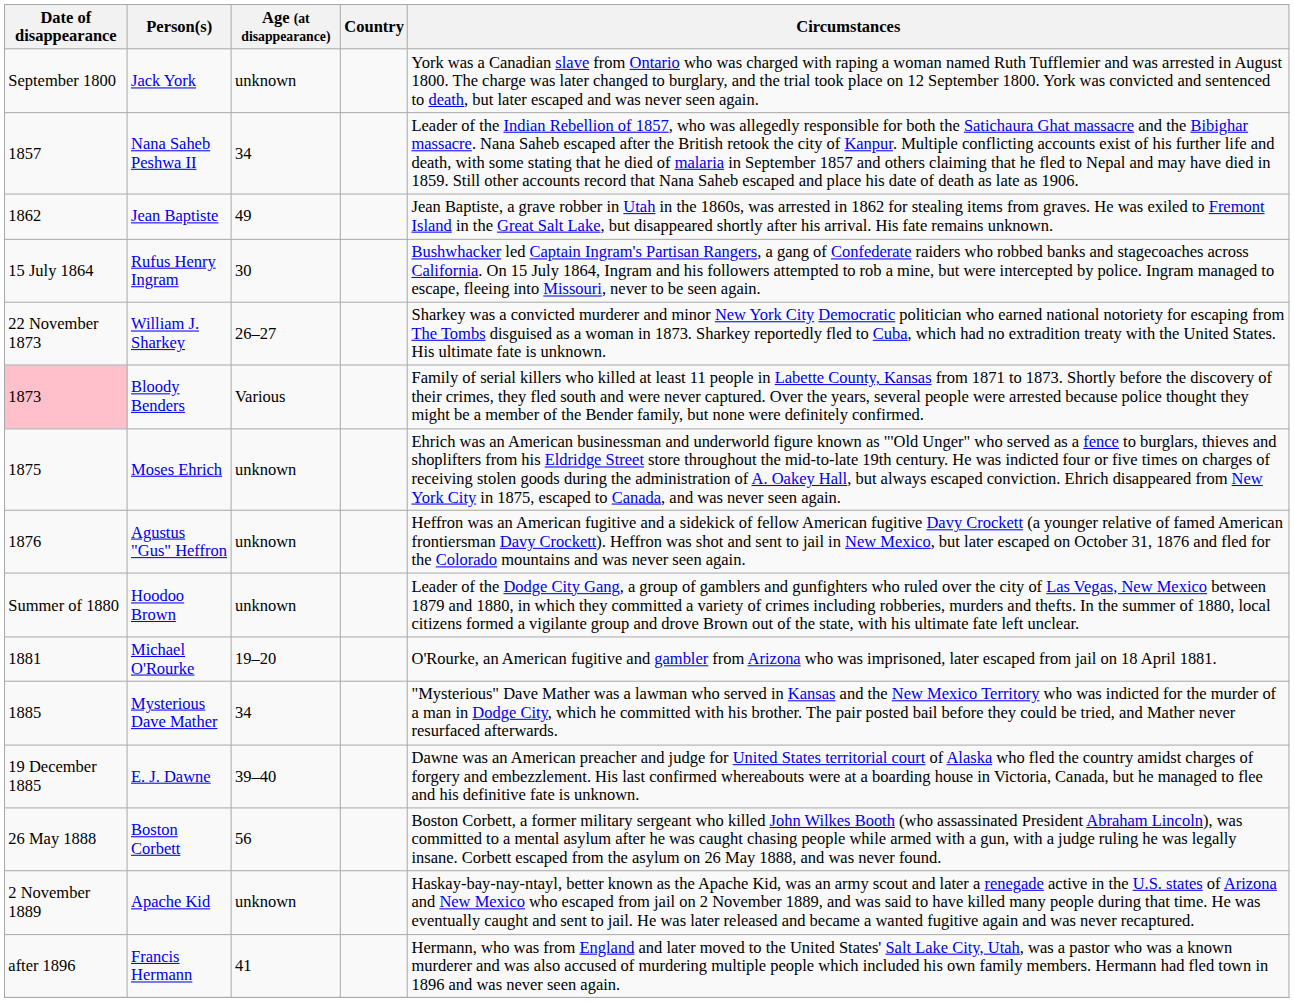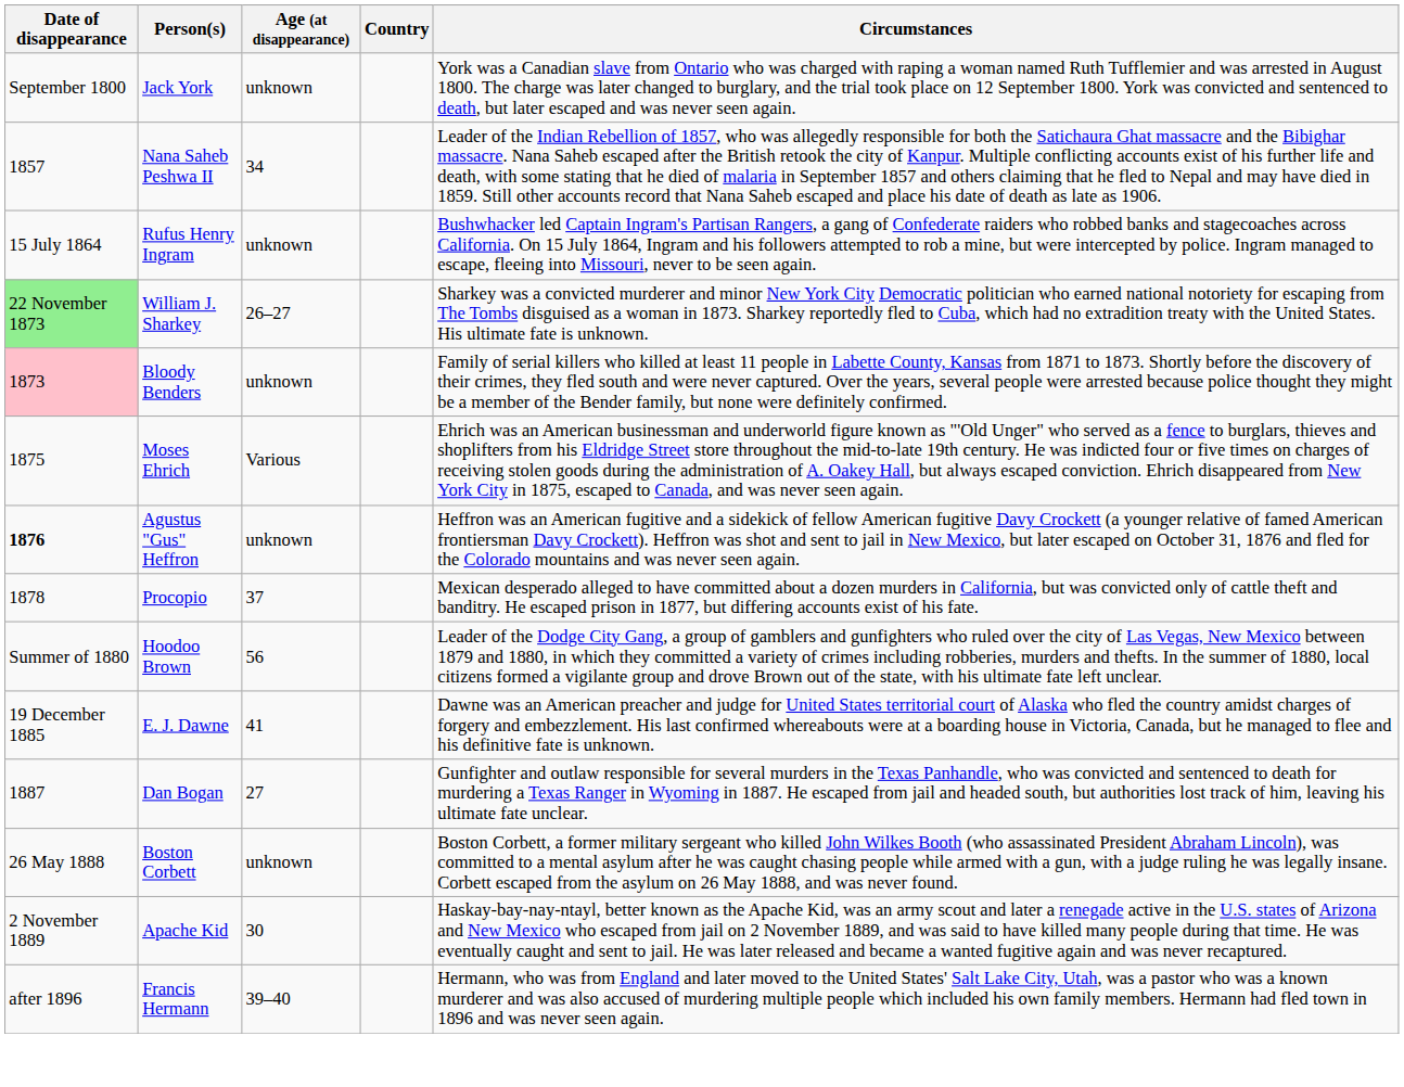 <table class="wikitable sortable zebra">
 <tr>
 <th data-sort-type="isoDate">Date of disappearance</th>
 <th data-sort-type="text">Person(s)</th>
 <th data-sort-type="text">Age <small>(at disappearance)</small></th>
 <th>Country</th>
 <th class="unsortable">Circumstances</th>
 </tr>
 <tr>
 <td>September 1800</td>
 <td><a href='#'>Jack York</a></td>
 <td>unknown</td>
 <td></td>
 <td>York was a Canadian <a href='#'>slave</a> from <a href='#'>Ontario</a> who was charged with raping a woman named Ruth Tufflemier and was arrested in August 1800. The charge was later changed to burglary, and the trial took place on 12 September 1800. York was convicted and sentenced to <a href='#'>death</a>, but later escaped and was never seen again.</td>
 </tr>
 <tr>
 <td>1857</td>
 <td><a href='#'>Nana Saheb Peshwa II</a></td>
 <td>34</td>
 <td></td>
 <td>Leader of the <a href='#'>Indian Rebellion of 1857</a>, who was allegedly responsible for both the <a href='#'>Satichaura Ghat massacre</a> and the <a href='#'>Bibighar massacre</a>. Nana Saheb escaped after the British retook the city of <a href='#'>Kanpur</a>. Multiple conflicting accounts exist of his further life and death, with some stating that he died of <a href='#'>malaria</a> in September 1857 and others claiming that he fled to Nepal and may have died in 1859. Still other accounts record that Nana Saheb escaped and place his date of death as late as 1906.</td>
 </tr>
 <tr>
-<td>1862</td>
-<td><a href='#'>Jean Baptiste</a></td>
-<td>49</td>
-<td></td>
-<td>Jean Baptiste, a grave robber in <a href='#'>Utah</a> in the 1860s, was arrested in 1862 for stealing items from graves. He was exiled to <a href='#'>Fremont Island</a> in the <a href='#'>Great Salt Lake</a>, but disappeared shortly after his arrival. His fate remains unknown.</td>
-</tr>
-<tr>
 <td rowspan="1">15 July 1864</td>
 <td><a href='#'>Rufus Henry Ingram</a></td>
-<td>30</td>
+<td>unknown</td>
 <td></td>
 <td><a href='#'>Bushwhacker</a> led <a href='#'>Captain Ingram's Partisan Rangers</a>, a gang of <a href='#'>Confederate</a> raiders who robbed banks and stagecoaches across <a href='#'>California</a>. On 15 July 1864, Ingram and his followers attempted to rob a mine, but were intercepted by police. Ingram managed to escape, fleeing into <a href='#'>Missouri</a>, never to be seen again.</td>
 </tr>
 <tr>
-<td data-sort-value="1873-11-22">22 November 1873</td>
+<td data-sort-value="1873-11-22" style="background: lightgreen;">22 November 1873</td>
 <td><a href='#'>William J. Sharkey</a></td>
 <td>26–27</td>
 <td></td>
 <td>Sharkey was a convicted murderer and minor <a href='#'>New York City</a> <a href='#'>Democratic</a> politician who earned national notoriety for escaping from <a href='#'>The Tombs</a> disguised as a woman in 1873. Sharkey reportedly fled to <a href='#'>Cuba</a>, which had no extradition treaty with the United States. His ultimate fate is unknown.</td>
 </tr>
 <tr>
 <td style="background: pink;">1873</td>
 <td><a href='#'>Bloody Benders</a></td>
-<td>Various</td>
+<td>unknown</td>
 <td></td>
 <td>Family of serial killers who killed at least 11 people in <a href='#'>Labette County, Kansas</a> from 1871 to 1873. Shortly before the discovery of their crimes, they fled south and were never captured. Over the years, several people were arrested because police thought they might be a member of the Bender family, but none were definitely confirmed.</td>
 </tr>
 <tr>
 <td>1875</td>
 <td><a href='#'>Moses Ehrich</a></td>
-<td>unknown</td>
+<td>Various</td>
 <td></td>
 <td>Ehrich was an American businessman and underworld figure known as "'Old Unger" who served as a <a href='#'>fence</a> to burglars, thieves and shoplifters from his <a href='#'>Eldridge Street</a> store throughout the mid-to-late 19th century. He was indicted four or five times on charges of receiving stolen goods during the administration of <a href='#'>A. Oakey Hall</a>, but always escaped conviction. Ehrich disappeared from <a href='#'>New York City</a> in 1875, escaped to <a href='#'>Canada</a>, and was never seen again.</td>
 </tr>
 <tr>
-<td>1876</td>
+<td><strong>1876</strong></td>
 <td><a href='#'>Agustus "Gus" Heffron</a></td>
 <td>unknown</td>
 <td></td>
 <td>Heffron was an American fugitive and a sidekick of fellow American fugitive <a href='#'>Davy Crockett</a> (a younger relative of famed American frontiersman <a href='#'>Davy Crockett</a>). Heffron was shot and sent to jail in <a href='#'>New Mexico</a>, but later escaped on October 31, 1876 and fled for the <a href='#'>Colorado</a> mountains and was never seen again.</td>
 </tr>
 <tr>
+<td>1878</td>
+<td><a href='#'>Procopio</a></td>
+<td>37</td>
+<td></td>
+<td>Mexican desperado alleged to have committed about a dozen murders in <a href='#'>California</a>, but was convicted only of cattle theft and banditry. He escaped prison in 1877, but differing accounts exist of his fate.</td>
+</tr>
+<tr>
 <td>Summer of 1880</td>
 <td><a href='#'>Hoodoo Brown</a></td>
-<td>unknown</td>
+<td>56</td>
 <td></td>
 <td>Leader of the <a href='#'>Dodge City Gang</a>, a group of gamblers and gunfighters who ruled over the city of <a href='#'>Las Vegas, New Mexico</a> between 1879 and 1880, in which they committed a variety of crimes including robberies, murders and thefts. In the summer of 1880, local citizens formed a vigilante group and drove Brown out of the state, with his ultimate fate left unclear.</td>
 </tr>
 <tr>
-<td>1881</td>
-<td><a href='#'>Michael O'Rourke</a></td>
-<td>19–20</td>
-<td></td>
-<td>O'Rourke, an American fugitive and <a href='#'>gambler</a> from <a href='#'>Arizona</a> who was imprisoned, later escaped from jail on 18 April 1881.</td>
-</tr>
-<tr>
-<td>1885</td>
-<td><a href='#'>Mysterious Dave Mather</a></td>
-<td>34</td>
-<td></td>
-<td>"Mysterious" Dave Mather was a lawman who served in <a href='#'>Kansas</a> and the <a href='#'>New Mexico Territory</a> who was indicted for the murder of a man in <a href='#'>Dodge City</a>, which he committed with his brother. The pair posted bail before they could be tried, and Mather never resurfaced afterwards.</td>
-</tr>
-<tr>
 <td>19 December 1885</td>
 <td><a href='#'>E. J. Dawne</a></td>
-<td>39–40</td>
+<td>41</td>
 <td></td>
 <td>Dawne was an American preacher and judge for <a href='#'>United States territorial court</a> of <a href='#'>Alaska</a> who fled the country amidst charges of forgery and embezzlement. His last confirmed whereabouts were at a boarding house in Victoria, Canada, but he managed to flee and his definitive fate is unknown.</td>
 </tr>
 <tr>
+<td>1887</td>
+<td><a href='#'>Dan Bogan</a></td>
+<td>27</td>
+<td></td>
+<td>Gunfighter and outlaw responsible for several murders in the <a href='#'>Texas Panhandle</a>, who was convicted and sentenced to death for murdering a <a href='#'>Texas Ranger</a> in <a href='#'>Wyoming</a> in 1887. He escaped from jail and headed south, but authorities lost track of him, leaving his ultimate fate unclear.</td>
+</tr>
+<tr>
 <td>26 May 1888</td>
 <td><a href='#'>Boston Corbett</a></td>
-<td>56</td>
+<td>unknown</td>
 <td></td>
 <td>Boston Corbett, a former military sergeant who killed <a href='#'>John Wilkes Booth</a> (who assassinated President <a href='#'>Abraham Lincoln</a>), was committed to a mental asylum after he was caught chasing people while armed with a gun, with a judge ruling he was legally insane. Corbett escaped from the asylum on 26 May 1888, and was never found.</td>
 </tr>
 <tr>
 <td>2 November 1889</td>
 <td><a href='#'>Apache Kid</a></td>
-<td>unknown</td>
+<td>30</td>
 <td></td>
 <td>Haskay-bay-nay-ntayl, better known as the Apache Kid, was an army scout and later a <a href='#'>renegade</a> active in the <a href='#'>U.S. states</a> of <a href='#'>Arizona</a> and <a href='#'>New Mexico</a> who escaped from jail on 2 November 1889, and was said to have killed many people during that time. He was eventually caught and sent to jail. He was later released and became a wanted fugitive again and was never recaptured.</td>
 </tr>
 <tr>
 <td>after 1896</td>
 <td><a href='#'>Francis Hermann</a></td>
-<td>41</td>
+<td>39–40</td>
 <td></td>
 <td>Hermann, who was from <a href='#'>England</a> and later moved to the United States' <a href='#'>Salt Lake City, Utah</a>, was a pastor who was a known murderer and was also accused of murdering multiple people which included his own family members. Hermann had fled town in 1896 and was never seen again.</td>
 </tr>
 <tr>
 </tr>
 </table>
